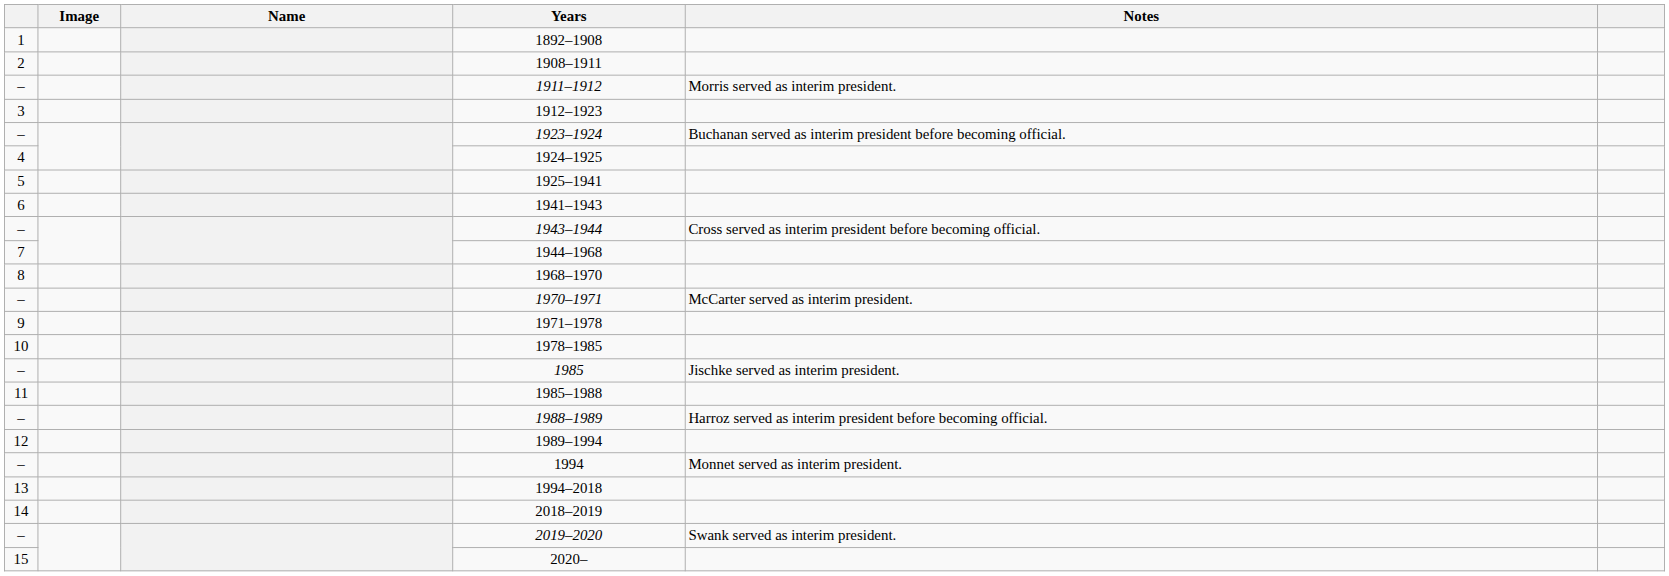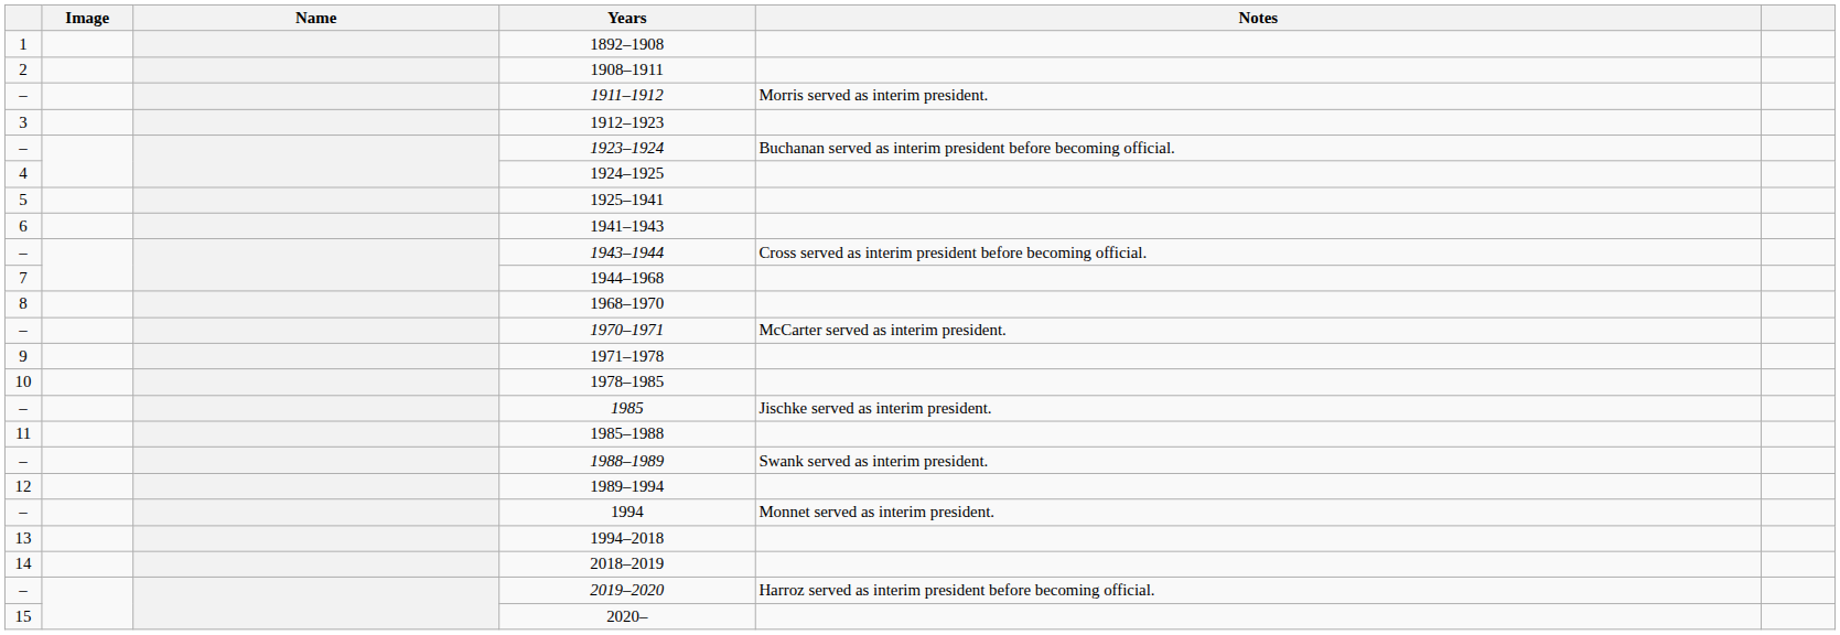 <table class="wikitable sortable plainrowheaders"  width="90%">
 <tr>
 <th scope="col" width="2%"; align="center"></th>
 <th scope="col" width="60px"; align="center">Image</th>
 <th scope="col" width="20%"; align="center">Name</th>
 <th scope="col" width="14%"; align="center">Years</th>
 <th scope="col" width="55%"; align="center"; class="unsortable">Notes</th>
 <th scope="col" width="4%"; align="center"; class="unsortable"></th>
 </tr>
 <tr>
 <td align="center">1</td>
 <td></td>
 <th scope="row"></th>
 <td align="center">1892–1908</td>
 <td></td>
 <td></td>
 </tr>
 <tr>
 <td align="center">2</td>
 <td></td>
 <th scope="row"></th>
 <td align="center">1908–1911</td>
 <td></td>
 <td></td>
 </tr>
 <tr>
 <td align="center">–</td>
 <td></td>
 <th scope="row"></th>
 <td align="center"><em>1911–1912</em></td>
 <td>Morris served as interim president.</td>
 <td></td>
 </tr>
 <tr>
 <td align="center">3</td>
 <td></td>
 <th scope="row"></th>
 <td align="center">1912–1923</td>
 <td></td>
 <td></td>
 </tr>
 <tr>
 <td align="center">–</td>
 <td rowspan="2"></td>
 <th scope="row" rowspan="2"></th>
 <td align="center"><em>1923–1924</em></td>
 <td>Buchanan served as interim president before becoming official.</td>
 <td></td>
 </tr>
 <tr>
 <td align="center">4</td>
 <td align="center">1924–1925</td>
 <td></td>
 <td></td>
 </tr>
 <tr>
 <td align="center">5</td>
 <td></td>
 <th scope="row"></th>
 <td align="center">1925–1941</td>
 <td></td>
 <td></td>
 </tr>
 <tr>
 <td align="center">6</td>
 <td></td>
 <th scope="row"></th>
 <td align="center">1941–1943</td>
 <td></td>
 <td></td>
 </tr>
 <tr>
 <td align="center">–</td>
 <td rowspan="2"></td>
 <th scope="row" rowspan="2"></th>
 <td align="center"><em>1943–1944</em></td>
 <td>Cross served as interim president before becoming official.</td>
 <td></td>
 </tr>
 <tr>
 <td align="center">7</td>
 <td align="center">1944–1968</td>
 <td></td>
 <td></td>
 </tr>
 <tr>
 <td align="center">8</td>
 <td></td>
 <th scope="row"></th>
 <td align="center">1968–1970</td>
 <td></td>
 <td></td>
 </tr>
 <tr>
 <td align="center">–</td>
 <td></td>
 <th scope="row"></th>
 <td align="center"><em>1970–1971</em></td>
 <td>McCarter served as interim president.</td>
 <td></td>
 </tr>
 <tr>
 <td align="center">9</td>
 <td></td>
 <th scope="row"></th>
 <td align="center">1971–1978</td>
 <td></td>
 <td></td>
 </tr>
 <tr>
 <td align="center">10</td>
 <td></td>
 <th scope="row"></th>
 <td align="center">1978–1985</td>
 <td></td>
 <td></td>
 </tr>
 <tr>
 <td align="center">–</td>
 <td></td>
 <th scope="row"></th>
 <td align="center"><em>1985</em></td>
 <td>Jischke served as interim president.</td>
 <td></td>
 </tr>
 <tr>
 <td align="center">11</td>
 <td></td>
 <th scope="row"></th>
 <td align="center">1985–1988</td>
 <td></td>
 <td></td>
 </tr>
 <tr>
 <td align="center">–</td>
 <td></td>
 <th scope="row"></th>
 <td align="center"><em>1988–1989</em></td>
-<td>Harroz served as interim president before becoming official.</td>
+<td>Swank served as interim president.</td>
 <td></td>
 </tr>
 <tr>
 <td align="center">12</td>
 <td></td>
 <th scope="row"></th>
 <td align="center">1989–1994</td>
 <td></td>
 <td></td>
 </tr>
 <tr>
 <td align="center">–</td>
 <td></td>
 <th scope="row"></th>
 <td align="center">1994</td>
 <td>Monnet served as interim president.</td>
 <td></td>
 </tr>
 <tr>
 <td align="center">13</td>
 <td></td>
 <th scope="row"></th>
 <td align="center">1994–2018</td>
 <td></td>
 <td></td>
 </tr>
 <tr>
 <td align="center">14</td>
 <td></td>
 <th scope="row"></th>
 <td align="center">2018–2019</td>
 <td></td>
 <td></td>
 </tr>
 <tr>
 <td align="center">–</td>
 <td rowspan="2"></td>
 <th scope="row" rowspan="2"></th>
 <td align="center"><em>2019–2020</em></td>
-<td>Swank served as interim president.</td>
+<td>Harroz served as interim president before becoming official.</td>
 <td></td>
 </tr>
 <tr>
 <td align="center">15</td>
 <td align="center">2020–</td>
 <td></td>
 <td></td>
 </tr>
 </table>
